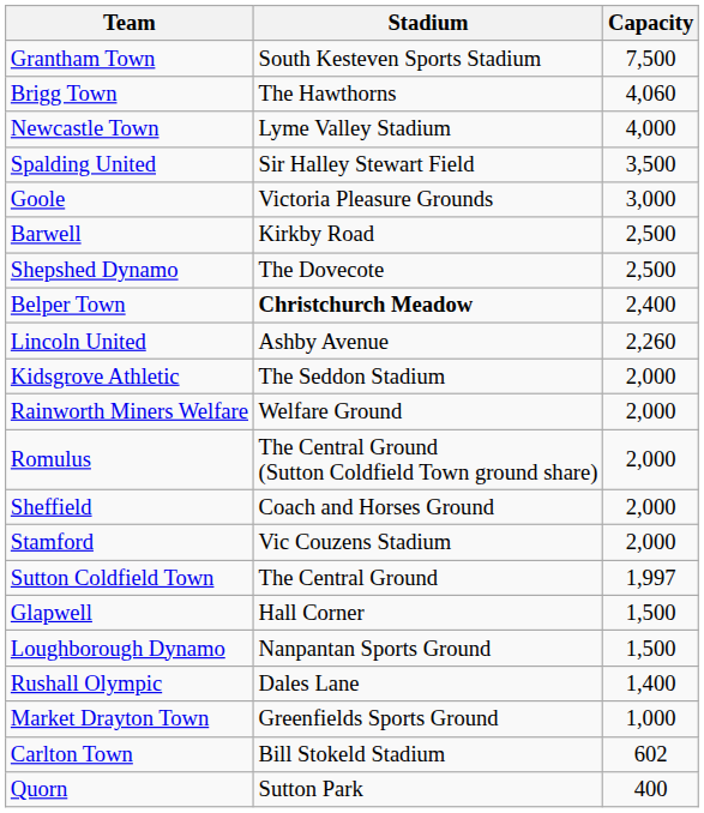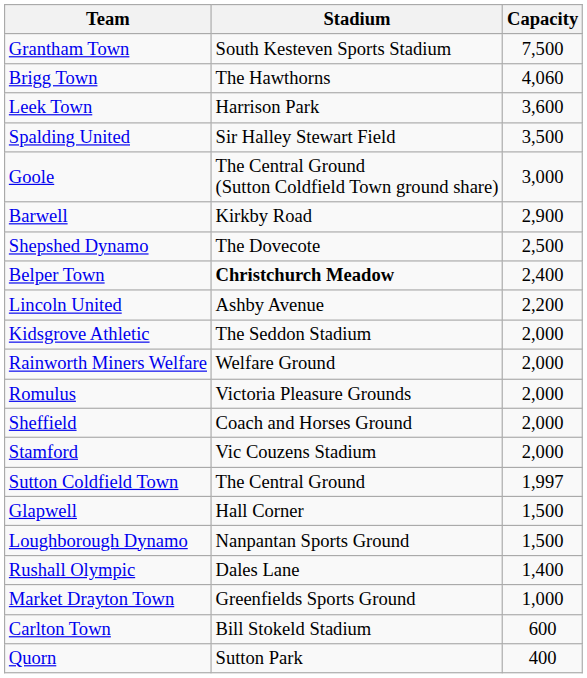 <table class="wikitable sortable">
 <tr>
 <th>Team</th>
 <th>Stadium</th>
 <th>Capacity</th>
 </tr>
 <tr>
 <td><a href='#'>Grantham Town</a></td>
 <td>South Kesteven Sports Stadium</td>
 <td align="center">7,500</td>
 </tr>
 <tr>
 <td><a href='#'>Brigg Town</a></td>
 <td>The Hawthorns</td>
 <td align="center">4,060</td>
 </tr>
 <tr>
-<td><a href='#'>Newcastle Town</a></td>
-<td>Lyme Valley Stadium</td>
-<td align="center">4,000</td>
+<td><a href='#'>Leek Town</a></td>
+<td>Harrison Park</td>
+<td align="center">3,600</td>
 </tr>
 <tr>
 <td><a href='#'>Spalding United</a></td>
 <td>Sir Halley Stewart Field</td>
 <td align="center">3,500</td>
 </tr>
 <tr>
 <td><a href='#'>Goole</a></td>
-<td>Victoria Pleasure Grounds</td>
+<td>The Central Ground <br>(Sutton Coldfield Town ground share)</td>
 <td align="center">3,000</td>
 </tr>
 <tr>
 <td><a href='#'>Barwell</a></td>
 <td>Kirkby Road</td>
-<td align="center">2,500</td>
+<td align="center">2,900</td>
 </tr>
 <tr>
 <td><a href='#'>Shepshed Dynamo</a></td>
 <td>The Dovecote</td>
 <td align="center">2,500</td>
 </tr>
 <tr>
 <td><a href='#'>Belper Town</a></td>
 <td><strong>Christchurch Meadow</strong></td>
 <td align="center">2,400</td>
 </tr>
 <tr>
 <td><a href='#'>Lincoln United</a></td>
 <td>Ashby Avenue</td>
-<td align="center">2,260</td>
+<td align="center">2,200</td>
 </tr>
 <tr>
 <td><a href='#'>Kidsgrove Athletic</a></td>
 <td>The Seddon Stadium</td>
 <td align="center">2,000</td>
 </tr>
 <tr>
 <td><a href='#'>Rainworth Miners Welfare</a></td>
 <td>Welfare Ground</td>
 <td align="center">2,000</td>
 </tr>
 <tr>
 <td><a href='#'>Romulus</a></td>
-<td>The Central Ground <br>(Sutton Coldfield Town ground share)</td>
+<td>Victoria Pleasure Grounds</td>
 <td align="center">2,000</td>
 </tr>
 <tr>
 <td><a href='#'>Sheffield</a></td>
 <td>Coach and Horses Ground</td>
 <td align="center">2,000</td>
 </tr>
 <tr>
 <td><a href='#'>Stamford</a></td>
 <td>Vic Couzens Stadium</td>
 <td align="center">2,000</td>
 </tr>
 <tr>
 <td><a href='#'>Sutton Coldfield Town</a></td>
 <td>The Central Ground</td>
 <td align="center">1,997</td>
 </tr>
 <tr>
 <td><a href='#'>Glapwell</a></td>
 <td>Hall Corner</td>
 <td align="center">1,500</td>
 </tr>
 <tr>
 <td><a href='#'>Loughborough Dynamo</a></td>
 <td>Nanpantan Sports Ground</td>
 <td align="center">1,500</td>
 </tr>
 <tr>
 <td><a href='#'>Rushall Olympic</a></td>
 <td>Dales Lane</td>
 <td align="center">1,400</td>
 </tr>
 <tr>
 <td><a href='#'>Market Drayton Town</a></td>
 <td>Greenfields Sports Ground</td>
 <td align="center">1,000</td>
 </tr>
 <tr>
 <td><a href='#'>Carlton Town</a></td>
 <td>Bill Stokeld Stadium</td>
-<td align="center">602</td>
+<td align="center">600</td>
 </tr>
 <tr>
 <td><a href='#'>Quorn</a></td>
 <td>Sutton Park</td>
 <td align="center">400</td>
 </tr>
 </table>
